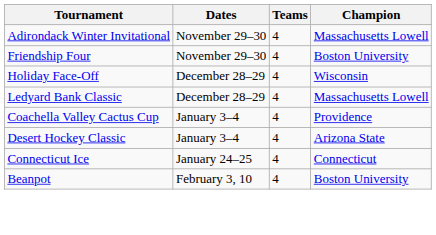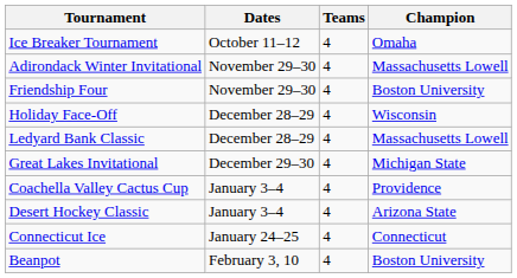 <table class="wikitable">
 <tr>
 <th>Tournament</th>
 <th>Dates</th>
 <th>Teams</th>
 <th>Champion</th>
+</tr>
+<tr>
+<td><a href='#'>Ice Breaker Tournament</a></td>
+<td>October 11–12</td>
+<td>4</td>
+<td><a href='#'>Omaha</a></td>
 </tr>
 <tr>
 <td><a href='#'>Adirondack Winter Invitational</a></td>
 <td>November 29–30</td>
 <td>4</td>
 <td><a href='#'>Massachusetts Lowell</a></td>
 </tr>
 <tr>
 <td><a href='#'>Friendship Four</a></td>
 <td>November 29–30</td>
 <td>4</td>
 <td><a href='#'>Boston University</a></td>
 </tr>
 <tr>
 <td><a href='#'>Holiday Face-Off</a></td>
 <td>December 28–29</td>
 <td>4</td>
 <td><a href='#'>Wisconsin</a></td>
 </tr>
 <tr>
 <td><a href='#'>Ledyard Bank Classic</a></td>
 <td>December 28–29</td>
 <td>4</td>
 <td><a href='#'>Massachusetts Lowell</a></td>
 </tr>
 <tr>
+<td><a href='#'>Great Lakes Invitational</a></td>
+<td>December 29–30</td>
+<td>4</td>
+<td><a href='#'>Michigan State</a></td>
+</tr>
+<tr>
 <td><a href='#'>Coachella Valley Cactus Cup</a></td>
 <td>January 3–4</td>
 <td>4</td>
 <td><a href='#'>Providence</a></td>
 </tr>
 <tr>
 <td><a href='#'>Desert Hockey Classic</a></td>
 <td>January 3–4</td>
 <td>4</td>
 <td><a href='#'>Arizona State</a></td>
 </tr>
 <tr>
 <td><a href='#'>Connecticut Ice</a></td>
 <td>January 24–25</td>
 <td>4</td>
 <td><a href='#'>Connecticut</a></td>
 </tr>
 <tr>
 <td><a href='#'>Beanpot</a></td>
 <td>February 3, 10</td>
 <td>4</td>
 <td><a href='#'>Boston University</a></td>
 </tr>
 </table>
